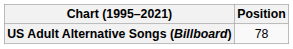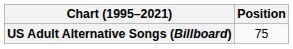 <table class="wikitable plainrowheaders" style="text-align:center">
 <tr>
 <th>Chart (1995–2021)</th>
 <th>Position</th>
 </tr>
 <tr>
 <th scope="row">US Adult Alternative Songs (<em>Billboard</em>)</th>
-<td>78</td>
+<td>75</td>
 </tr>
 </table>
